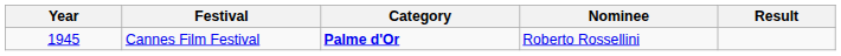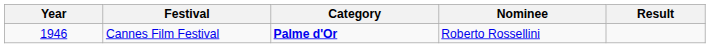 <table class="wikitable plainrowheaders sortable" cellpadding="4" style="font-size: 95%">
 <tr>
 <th width="10%">Year</th>
 <th width="17%">Festival</th>
 <th width="17%">Category</th>
 <th width="17%">Nominee</th>
 <th width="10%">Result</th>
 </tr>
 <tr>
-<td style="text-align:center;"><a href='#'>1945</a></td>
+<td style="text-align:center;"><a href='#'>1946</a></td>
 <td><a href='#'>Cannes Film Festival</a></td>
 <td><strong><a href='#'>Palme d'Or</a></strong></td>
 <td><a href='#'>Roberto Rossellini</a></td>
 <td></td>
 </tr>
 </table>
